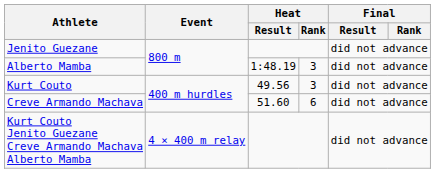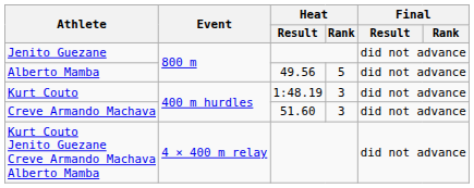 <table class="wikitable" style="font-size:90%">
 <tr>
 <th rowspan=2>Athlete</th>
 <th rowspan=2>Event</th>
 <th colspan=2>Heat</th>
 <th colspan=2>Final</th>
 </tr>
 <tr style="font-size:95%">
 <th>Result</th>
 <th>Rank</th>
 <th>Result</th>
 <th>Rank</th>
 </tr>
 <tr align=center>
 <td align=left><a href='#'>Jenito Guezane</a></td>
 <td align=left rowspan=2><a href='#'>800 m</a></td>
 <td colspan=2></td>
 <td colspan=2>did not advance</td>
 </tr>
 <tr align=center>
 <td align=left><a href='#'>Alberto Mamba</a></td>
-<td>1:48.19</td>
-<td>3</td>
+<td>49.56</td>
+<td>5</td>
 <td colspan=2>did not advance</td>
 </tr>
 <tr align=center>
 <td align=left><a href='#'>Kurt Couto</a></td>
 <td align=left rowspan=2><a href='#'>400 m hurdles</a></td>
-<td>49.56</td>
+<td>1:48.19</td>
 <td>3</td>
 <td colspan=2>did not advance</td>
 </tr>
 <tr align=center>
 <td align=left><a href='#'>Creve Armando Machava</a></td>
 <td>51.60</td>
-<td>6</td>
+<td>3</td>
 <td colspan=2>did not advance</td>
 </tr>
 <tr align=center>
 <td align=left><a href='#'>Kurt Couto</a><br><a href='#'>Jenito Guezane</a><br><a href='#'>Creve Armando Machava</a><br><a href='#'>Alberto Mamba</a></td>
 <td align=left><a href='#'>4 × 400 m relay</a></td>
 <td colspan=2></td>
 <td colspan=2>did not advance</td>
 </tr>
 </table>
